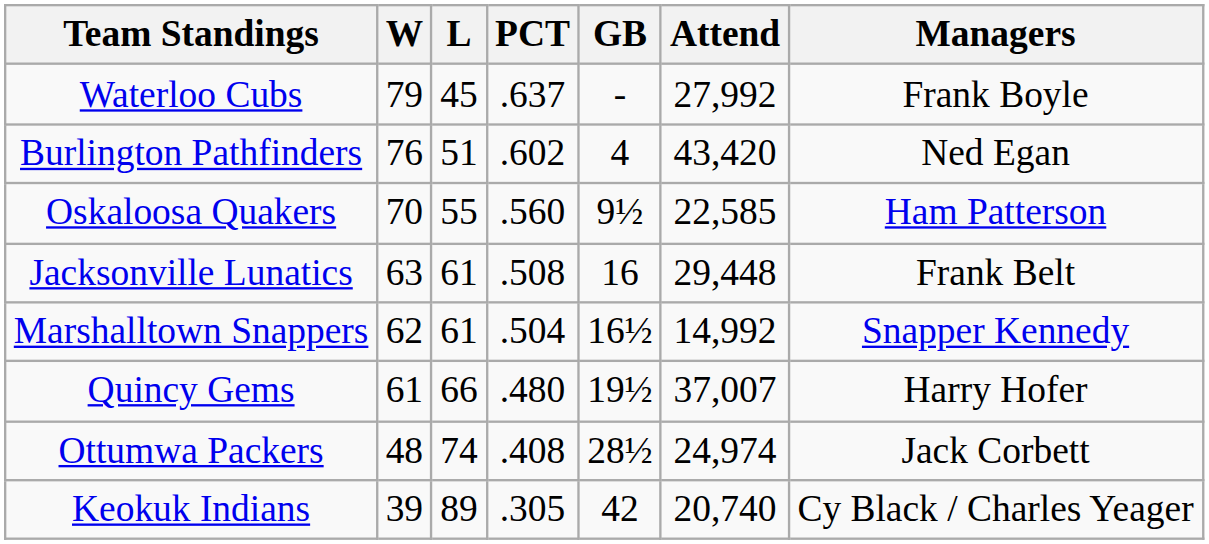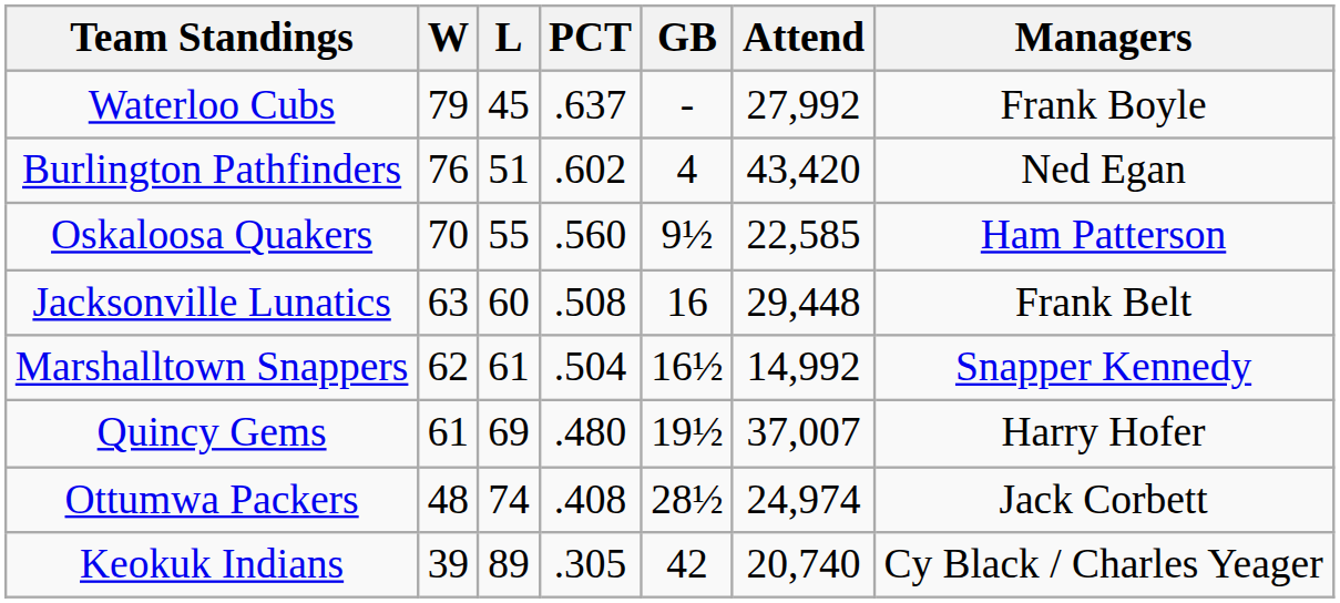 <table class="wikitable">
 <tr>
 <th>Team Standings</th>
 <th>W</th>
 <th>L</th>
 <th>PCT</th>
 <th>GB</th>
 <th>Attend</th>
 <th>Managers</th>
 </tr>
 <tr align=center>
 <td><a href='#'>Waterloo Cubs</a></td>
 <td>79</td>
 <td>45</td>
 <td>.637</td>
 <td>-</td>
 <td>27,992</td>
 <td>Frank Boyle</td>
 </tr>
 <tr align=center>
 <td><a href='#'>Burlington Pathfinders</a></td>
 <td>76</td>
 <td>51</td>
 <td>.602</td>
 <td>4</td>
 <td>43,420</td>
 <td>Ned Egan</td>
 </tr>
 <tr align=center>
 <td><a href='#'>Oskaloosa Quakers</a></td>
 <td>70</td>
 <td>55</td>
 <td>.560</td>
 <td>9½</td>
 <td>22,585</td>
 <td><a href='#'>Ham Patterson</a></td>
 </tr>
 <tr align=center>
 <td><a href='#'>Jacksonville Lunatics</a></td>
 <td>63</td>
-<td>61</td>
+<td>60</td>
 <td>.508</td>
 <td>16</td>
 <td>29,448</td>
 <td>Frank Belt</td>
 </tr>
 <tr align=center>
 <td><a href='#'>Marshalltown Snappers</a></td>
 <td>62</td>
 <td>61</td>
 <td>.504</td>
 <td>16½</td>
 <td>14,992</td>
 <td><a href='#'>Snapper Kennedy</a></td>
 </tr>
 <tr align=center>
 <td><a href='#'>Quincy Gems</a></td>
 <td>61</td>
-<td>66</td>
+<td>69</td>
 <td>.480</td>
 <td>19½</td>
 <td>37,007</td>
 <td>Harry Hofer</td>
 </tr>
 <tr align=center>
 <td><a href='#'>Ottumwa Packers</a></td>
 <td>48</td>
 <td>74</td>
 <td>.408</td>
 <td>28½</td>
 <td>24,974</td>
 <td>Jack Corbett</td>
 </tr>
 <tr align=center>
 <td><a href='#'>Keokuk Indians</a></td>
 <td>39</td>
 <td>89</td>
 <td>.305</td>
 <td>42</td>
 <td>20,740</td>
 <td>Cy Black / Charles Yeager</td>
 </tr>
 </table>
